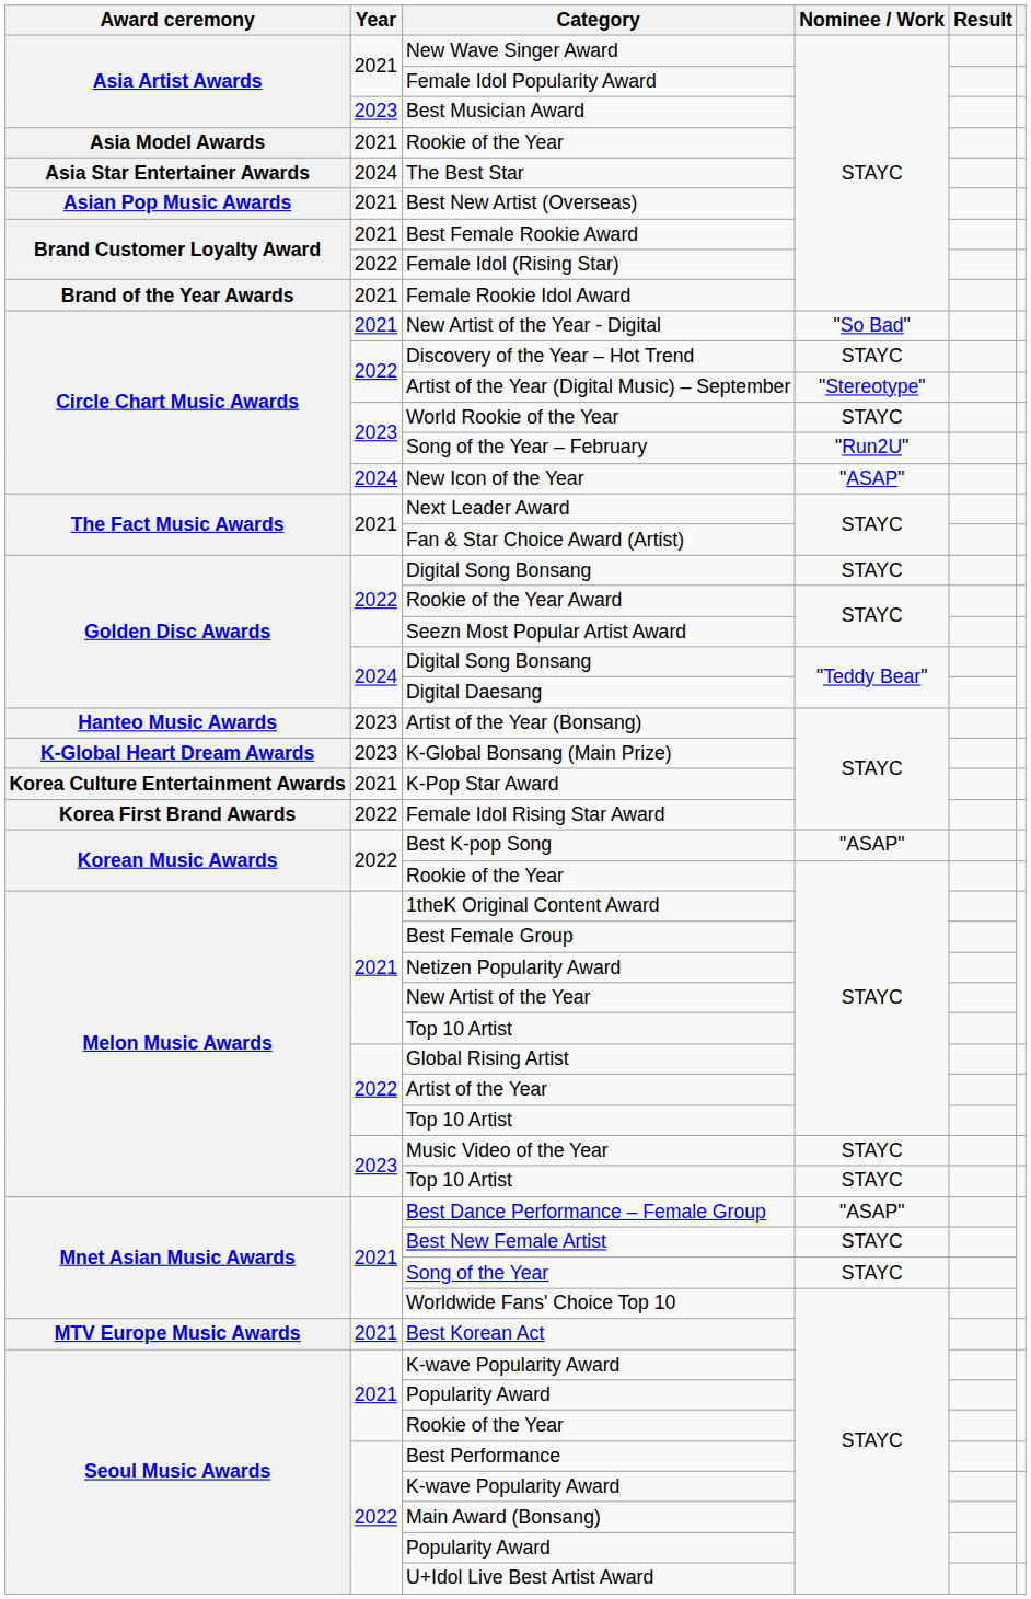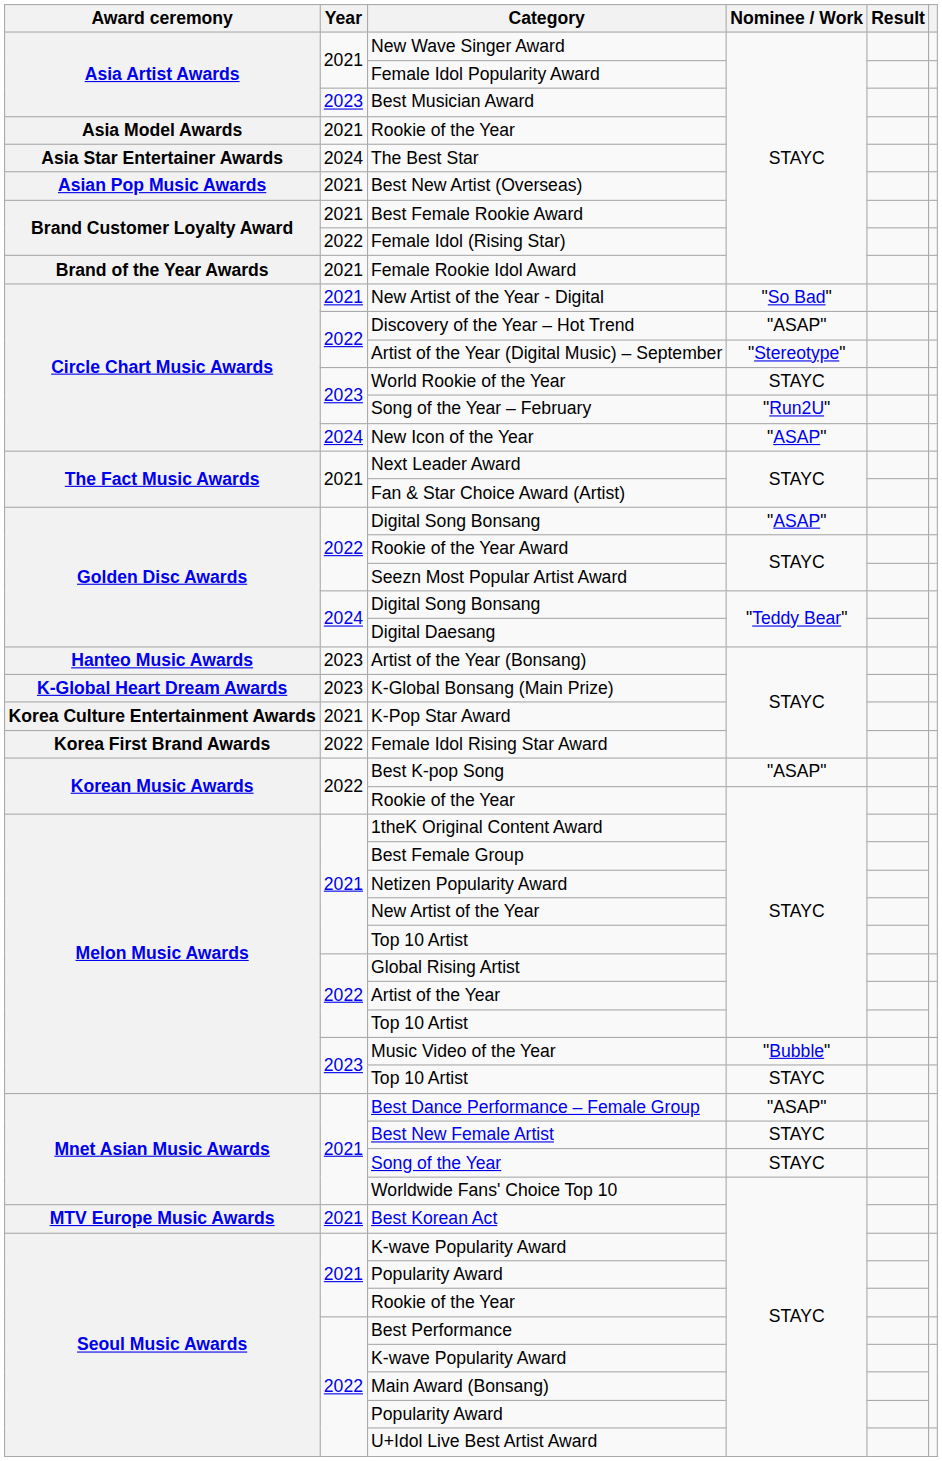 <table class="wikitable plainrowheaders sortable" style="text-align:center">
 <tr>
 <th scope="col">Award ceremony</th>
 <th scope="col">Year</th>
 <th scope="col">Category</th>
 <th scope="col">Nominee / Work</th>
 <th scope="col">Result</th>
 <th scope="col" class=unsortable></th>
 </tr>
 <tr>
 <th scope="row" data-sort-value="Asia Artist Awards" rowspan="3"><a href='#'>Asia Artist Awards</a></th>
 <td rowspan="2">2021</td>
 <td style="text-align:left">New Wave Singer Award</td>
 <td rowspan="9">STAYC</td>
 <td></td>
 <td></td>
 </tr>
 <tr>
 <td style="text-align:left">Female Idol Popularity Award</td>
 <td></td>
 <td></td>
 </tr>
 <tr>
 <td><a href='#'>2023</a></td>
 <td style="text-align:left">Best Musician Award</td>
 <td></td>
 <td></td>
 </tr>
 <tr>
 <th scope="row">Asia Model Awards</th>
 <td>2021</td>
 <td style="text-align:left">Rookie of the Year</td>
 <td></td>
 <td></td>
 </tr>
 <tr>
 <th scope="row">Asia Star Entertainer Awards</th>
 <td>2024</td>
 <td style="text-align:left">The Best Star</td>
 <td></td>
 <td></td>
 </tr>
 <tr>
 <th scope="row"><a href='#'>Asian Pop Music Awards</a></th>
 <td>2021</td>
 <td style="text-align:left">Best New Artist (Overseas)</td>
 <td></td>
 <td></td>
 </tr>
 <tr>
 <th scope="row" rowspan="2">Brand Customer Loyalty Award</th>
 <td>2021</td>
 <td style="text-align:left">Best Female Rookie Award</td>
 <td></td>
 <td></td>
 </tr>
 <tr>
 <td>2022</td>
 <td style="text-align:left">Female Idol (Rising Star)</td>
 <td></td>
 <td></td>
 </tr>
 <tr>
 <th scope="row">Brand of the Year Awards</th>
 <td>2021</td>
 <td style="text-align:left">Female Rookie Idol Award</td>
 <td></td>
 <td></td>
 </tr>
 <tr>
 <th scope="row" rowspan="6"><a href='#'>Circle Chart Music Awards</a></th>
 <td><a href='#'>2021</a></td>
 <td style="text-align:left">New Artist of the Year - Digital</td>
 <td>"<a href='#'>So Bad</a>"</td>
 <td></td>
 <td></td>
 </tr>
 <tr>
 <td rowspan="2"><a href='#'>2022</a></td>
 <td style="text-align:left">Discovery of the Year – Hot Trend</td>
-<td>STAYC</td>
+<td>"ASAP"</td>
 <td></td>
 <td></td>
 </tr>
 <tr>
 <td style="text-align:left">Artist of the Year (Digital Music) – September</td>
 <td>"<a href='#'>Stereotype</a>"</td>
 <td></td>
 <td></td>
 </tr>
 <tr>
 <td rowspan="2"><a href='#'>2023</a></td>
 <td style="text-align:left">World Rookie of the Year</td>
 <td>STAYC</td>
 <td></td>
 <td></td>
 </tr>
 <tr>
 <td style="text-align:left">Song of the Year – February</td>
 <td>"<a href='#'>Run2U</a>"</td>
 <td></td>
 <td></td>
 </tr>
 <tr>
 <td><a href='#'>2024</a></td>
 <td style="text-align:left">New Icon of the Year</td>
 <td>"<a href='#'>ASAP</a>"</td>
 <td></td>
 <td></td>
 </tr>
 <tr>
 <th scope="row" data-sort-value="Fact Music Awards" rowspan="2"><a href='#'>The Fact Music Awards</a></th>
 <td rowspan="2">2021</td>
 <td style="text-align:left">Next Leader Award</td>
 <td rowspan="2">STAYC</td>
 <td></td>
 <td></td>
 </tr>
 <tr>
 <td style="text-align:left">Fan & Star Choice Award (Artist)</td>
 <td></td>
 <td></td>
 </tr>
 <tr>
 <th scope="row" rowspan="5"><a href='#'>Golden Disc Awards</a></th>
 <td rowspan="3"><a href='#'>2022</a></td>
 <td style="text-align:left">Digital Song Bonsang</td>
-<td>STAYC</td>
+<td>"<a href='#'>ASAP</a>"</td>
 <td></td>
 <td></td>
 </tr>
 <tr>
 <td style="text-align:left">Rookie of the Year Award</td>
 <td rowspan="2">STAYC</td>
 <td></td>
 <td></td>
 </tr>
 <tr>
 <td style="text-align:left">Seezn Most Popular Artist Award</td>
 <td></td>
 <td></td>
 </tr>
 <tr>
 <td rowspan="2"><a href='#'>2024</a></td>
 <td style="text-align:left">Digital Song Bonsang</td>
 <td rowspan="2">"<a href='#'>Teddy Bear</a>"</td>
 <td></td>
 <td rowspan="2"></td>
 </tr>
 <tr>
 <td style="text-align:left">Digital Daesang</td>
 <td></td>
 </tr>
 <tr>
 <th scope="row"><a href='#'>Hanteo Music Awards</a></th>
 <td>2023</td>
 <td style="text-align:left">Artist of the Year (Bonsang)</td>
 <td rowspan="4">STAYC</td>
 <td></td>
 <td></td>
 </tr>
 <tr>
 <th scope="row"><a href='#'>K-Global Heart Dream Awards</a></th>
 <td>2023</td>
 <td style="text-align:left">K-Global Bonsang (Main Prize)</td>
 <td></td>
 <td></td>
 </tr>
 <tr>
 <th scope="row">Korea Culture Entertainment Awards</th>
 <td>2021</td>
 <td style="text-align:left">K-Pop Star Award</td>
 <td></td>
 <td></td>
 </tr>
 <tr>
 <th scope="row">Korea First Brand Awards</th>
 <td>2022</td>
 <td style="text-align:left">Female Idol Rising Star Award</td>
 <td></td>
 <td></td>
 </tr>
 <tr>
 <th scope="row" rowspan="2"><a href='#'>Korean Music Awards</a></th>
 <td rowspan="2">2022</td>
 <td style="text-align:left">Best K-pop Song</td>
 <td>"ASAP"</td>
 <td></td>
 <td></td>
 </tr>
 <tr>
 <td style="text-align:left">Rookie of the Year</td>
 <td rowspan="9">STAYC</td>
 <td></td>
 <td></td>
 </tr>
 <tr>
 <th scope="row" rowspan="10"><a href='#'>Melon Music Awards</a></th>
 <td rowspan="5"><a href='#'>2021</a></td>
 <td style="text-align:left">1theK Original Content Award</td>
 <td></td>
 <td rowspan="5"></td>
 </tr>
 <tr>
 <td style="text-align:left">Best Female Group</td>
 <td></td>
 </tr>
 <tr>
 <td style="text-align:left">Netizen Popularity Award</td>
 <td></td>
 </tr>
 <tr>
 <td style="text-align:left">New Artist of the Year</td>
 <td></td>
 </tr>
 <tr>
 <td style="text-align:left">Top 10 Artist</td>
 <td></td>
 </tr>
 <tr>
 <td rowspan="3"><a href='#'>2022</a></td>
 <td style="text-align:left">Global Rising Artist</td>
 <td></td>
 <td></td>
 </tr>
 <tr>
 <td style="text-align:left">Artist of the Year</td>
 <td></td>
 <td rowspan="2"></td>
 </tr>
 <tr>
 <td style="text-align:left">Top 10 Artist</td>
 <td></td>
 </tr>
 <tr>
 <td rowspan="2"><a href='#'>2023</a></td>
 <td style="text-align:left">Music Video of the Year</td>
-<td>STAYC</td>
+<td>"<a href='#'>Bubble</a>"</td>
 <td></td>
 <td></td>
 </tr>
 <tr>
 <td style="text-align:left">Top 10 Artist</td>
 <td>STAYC</td>
 <td></td>
 <td></td>
 </tr>
 <tr>
 <th scope="row" rowspan="4"><a href='#'>Mnet Asian Music Awards</a></th>
 <td rowspan="4"><a href='#'>2021</a></td>
 <td style="text-align:left"><a href='#'>Best Dance Performance – Female Group</a></td>
 <td>"ASAP"</td>
 <td></td>
 <td rowspan="4"></td>
 </tr>
 <tr>
 <td style="text-align:left"><a href='#'>Best New Female Artist</a></td>
 <td>STAYC</td>
 <td></td>
 </tr>
 <tr>
 <td style="text-align:left"><a href='#'>Song of the Year</a></td>
 <td>STAYC</td>
 <td></td>
 </tr>
 <tr>
 <td style="text-align:left">Worldwide Fans' Choice Top 10</td>
 <td rowspan="10">STAYC</td>
 <td></td>
 </tr>
 <tr>
 <th scope="row"><a href='#'>MTV Europe Music Awards</a></th>
 <td><a href='#'>2021</a></td>
 <td style="text-align:left"><a href='#'>Best Korean Act</a></td>
 <td></td>
 <td></td>
 </tr>
 <tr>
 <th scope="row" rowspan="8"><a href='#'>Seoul Music Awards</a></th>
 <td rowspan="3"><a href='#'>2021</a></td>
 <td style="text-align:left">K-wave Popularity Award</td>
 <td></td>
 <td rowspan="3"></td>
 </tr>
 <tr>
 <td style="text-align:left">Popularity Award</td>
 <td></td>
 </tr>
 <tr>
 <td style="text-align:left">Rookie of the Year</td>
 <td></td>
 </tr>
 <tr>
 <td rowspan="5"><a href='#'>2022</a></td>
 <td style="text-align:left">Best Performance</td>
 <td></td>
 <td></td>
 </tr>
 <tr>
 <td style="text-align:left">K-wave Popularity Award</td>
 <td></td>
 <td rowspan="3"></td>
 </tr>
 <tr>
 <td style="text-align:left">Main Award (Bonsang)</td>
 <td></td>
 </tr>
 <tr>
 <td style="text-align:left">Popularity Award</td>
 <td></td>
 </tr>
 <tr>
 <td style="text-align:left">U+Idol Live Best Artist Award</td>
 <td></td>
 <td></td>
 </tr>
 </table>
